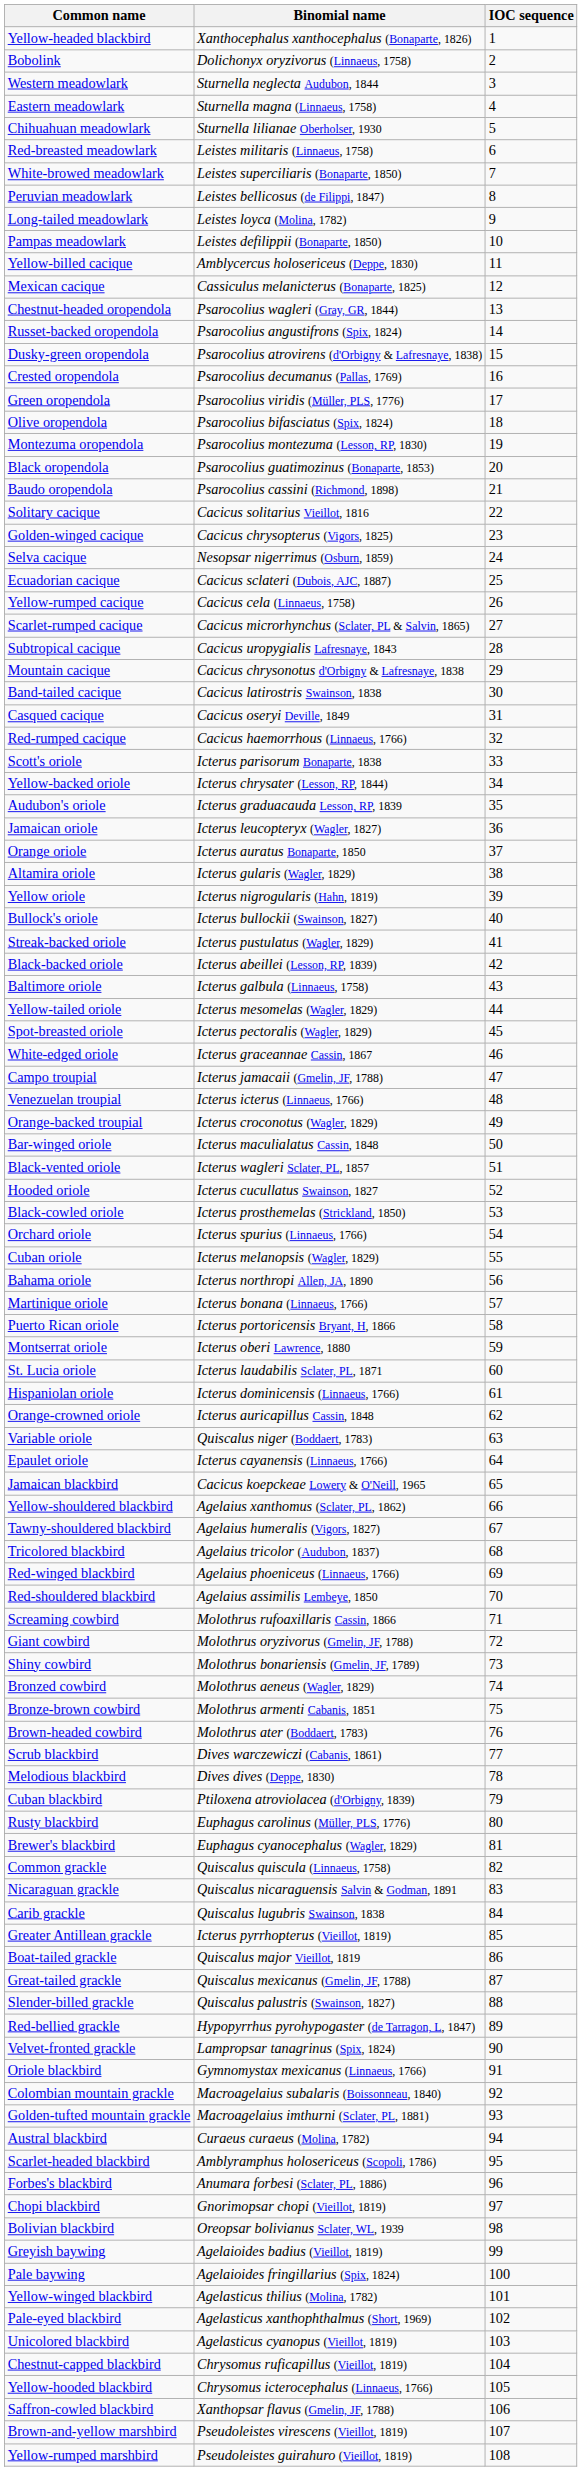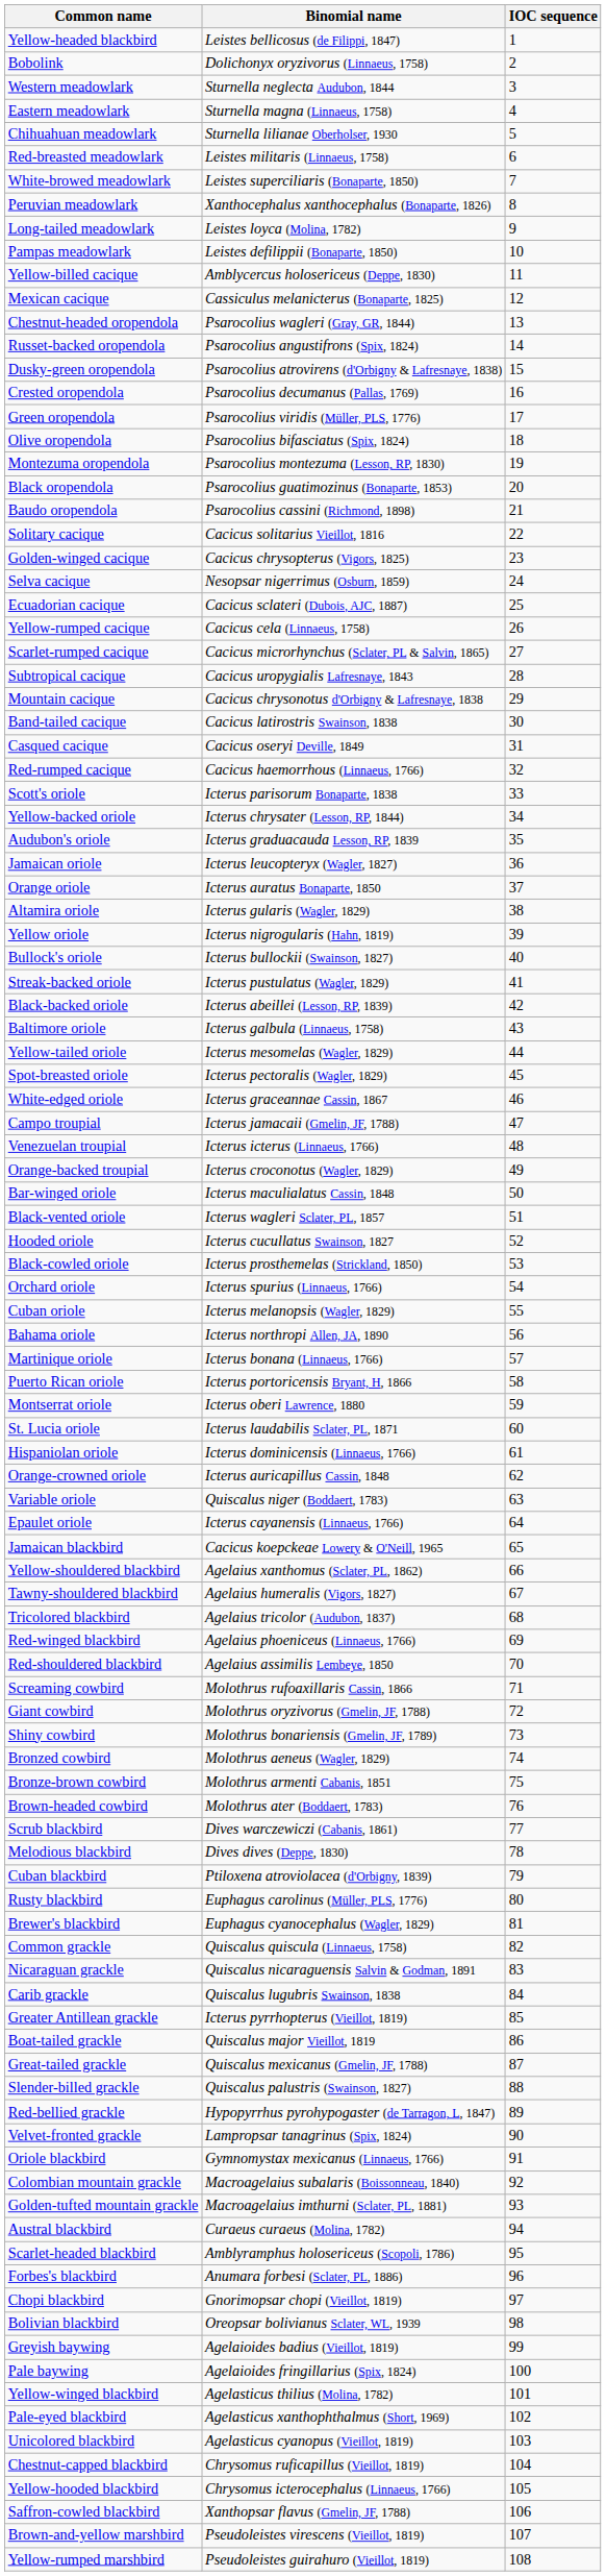 <table class="wikitable sortable">
 <tr>
 <th>Common name</th>
 <th>Binomial name</th>
 <th data-sort-typan"number">IOC sequence</th>
 </tr>
 <tr>
 <td><a href='#'>Yellow-headed blackbird</a></td>
-<td><em>Xanthocephalus xanthocephalus</em> <small>(<a href='#'>Bonaparte</a>, 1826)</small></td>
+<td><em>Leistes bellicosus</em> <small>(<a href='#'>de Filippi</a>, 1847)</small></td>
 <td>1</td>
 </tr>
 <tr>
 <td><a href='#'>Bobolink</a></td>
 <td><em>Dolichonyx oryzivorus</em> <small>(<a href='#'>Linnaeus</a>, 1758)</small></td>
 <td>2</td>
 </tr>
 <tr>
 <td><a href='#'>Western meadowlark</a></td>
 <td><em>Sturnella neglecta</em> <small><a href='#'>Audubon</a>, 1844</small></td>
 <td>3</td>
 </tr>
 <tr>
 <td><a href='#'>Eastern meadowlark</a></td>
 <td><em>Sturnella magna</em> <small>(<a href='#'>Linnaeus</a>, 1758)</small></td>
 <td>4</td>
 </tr>
 <tr>
 <td><a href='#'>Chihuahuan meadowlark</a></td>
 <td><em>Sturnella lilianae</em> <small><a href='#'>Oberholser</a>, 1930</small></td>
 <td>5</td>
 </tr>
 <tr>
 <td><a href='#'>Red-breasted meadowlark</a></td>
 <td><em>Leistes militaris</em> <small>(<a href='#'>Linnaeus</a>, 1758)</small></td>
 <td>6</td>
 </tr>
 <tr>
 <td><a href='#'>White-browed meadowlark</a></td>
 <td><em>Leistes superciliaris</em> <small>(<a href='#'>Bonaparte</a>, 1850)</small></td>
 <td>7</td>
 </tr>
 <tr>
 <td><a href='#'>Peruvian meadowlark</a></td>
-<td><em>Leistes bellicosus</em> <small>(<a href='#'>de Filippi</a>, 1847)</small></td>
+<td><em>Xanthocephalus xanthocephalus</em> <small>(<a href='#'>Bonaparte</a>, 1826)</small></td>
 <td>8</td>
 </tr>
 <tr>
 <td><a href='#'>Long-tailed meadowlark</a></td>
 <td><em>Leistes loyca</em> <small>(<a href='#'>Molina</a>, 1782)</small></td>
 <td>9</td>
 </tr>
 <tr>
 <td><a href='#'>Pampas meadowlark</a></td>
 <td><em>Leistes defilippii</em> <small>(<a href='#'>Bonaparte</a>, 1850)</small></td>
 <td>10</td>
 </tr>
 <tr>
 <td><a href='#'>Yellow-billed cacique</a></td>
 <td><em>Amblycercus holosericeus</em> <small>(<a href='#'>Deppe</a>, 1830)</small></td>
 <td>11</td>
 </tr>
 <tr>
 <td><a href='#'>Mexican cacique</a></td>
 <td><em>Cassiculus melanicterus</em> <small>(<a href='#'>Bonaparte</a>, 1825)</small></td>
 <td>12</td>
 </tr>
 <tr>
 <td><a href='#'>Chestnut-headed oropendola</a></td>
 <td><em>Psarocolius wagleri</em> <small>(<a href='#'>Gray, GR</a>, 1844)</small></td>
 <td>13</td>
 </tr>
 <tr>
 <td><a href='#'>Russet-backed oropendola</a></td>
 <td><em>Psarocolius angustifrons</em> <small>(<a href='#'>Spix</a>, 1824)</small></td>
 <td>14</td>
 </tr>
 <tr>
 <td><a href='#'>Dusky-green oropendola</a></td>
 <td><em>Psarocolius atrovirens</em> <small>(<a href='#'>d'Orbigny</a> & <a href='#'>Lafresnaye</a>, 1838)</small></td>
 <td>15</td>
 </tr>
 <tr>
 <td><a href='#'>Crested oropendola</a></td>
 <td><em>Psarocolius decumanus</em> <small>(<a href='#'>Pallas</a>, 1769)</small></td>
 <td>16</td>
 </tr>
 <tr>
 <td><a href='#'>Green oropendola</a></td>
 <td><em>Psarocolius viridis</em> <small>(<a href='#'>Müller, PLS</a>, 1776)</small></td>
 <td>17</td>
 </tr>
 <tr>
 <td><a href='#'>Olive oropendola</a></td>
 <td><em>Psarocolius bifasciatus</em> <small>(<a href='#'>Spix</a>, 1824)</small></td>
 <td>18</td>
 </tr>
 <tr>
 <td><a href='#'>Montezuma oropendola</a></td>
 <td><em>Psarocolius montezuma</em> <small>(<a href='#'>Lesson, RP</a>, 1830)</small></td>
 <td>19</td>
 </tr>
 <tr>
 <td><a href='#'>Black oropendola</a></td>
 <td><em>Psarocolius guatimozinus</em> <small>(<a href='#'>Bonaparte</a>, 1853)</small></td>
 <td>20</td>
 </tr>
 <tr>
 <td><a href='#'>Baudo oropendola</a></td>
 <td><em>Psarocolius cassini</em> <small>(<a href='#'>Richmond</a>, 1898)</small></td>
 <td>21</td>
 </tr>
 <tr>
 <td><a href='#'>Solitary cacique</a></td>
 <td><em>Cacicus solitarius</em> <small><a href='#'>Vieillot</a>, 1816</small></td>
 <td>22</td>
 </tr>
 <tr>
 <td><a href='#'>Golden-winged cacique</a></td>
 <td><em>Cacicus chrysopterus</em> <small>(<a href='#'>Vigors</a>, 1825)</small></td>
 <td>23</td>
 </tr>
 <tr>
 <td><a href='#'>Selva cacique</a></td>
 <td><em>Nesopsar nigerrimus</em> <small>(<a href='#'>Osburn</a>, 1859)</small></td>
 <td>24</td>
 </tr>
 <tr>
 <td><a href='#'>Ecuadorian cacique</a></td>
 <td><em>Cacicus sclateri</em> <small>(<a href='#'>Dubois, AJC</a>, 1887)</small></td>
 <td>25</td>
 </tr>
 <tr>
 <td><a href='#'>Yellow-rumped cacique</a></td>
 <td><em>Cacicus cela</em> <small>(<a href='#'>Linnaeus</a>, 1758)</small></td>
 <td>26</td>
 </tr>
 <tr>
 <td><a href='#'>Scarlet-rumped cacique</a></td>
 <td><em>Cacicus microrhynchus</em> <small>(<a href='#'>Sclater, PL</a> & <a href='#'>Salvin</a>, 1865)</small></td>
 <td>27</td>
 </tr>
 <tr>
 <td><a href='#'>Subtropical cacique</a></td>
 <td><em>Cacicus uropygialis</em> <small><a href='#'>Lafresnaye</a>, 1843</small></td>
 <td>28</td>
 </tr>
 <tr>
 <td><a href='#'>Mountain cacique</a></td>
 <td><em>Cacicus chrysonotus</em> <small><a href='#'>d'Orbigny</a> & <a href='#'>Lafresnaye</a>, 1838</small></td>
 <td>29</td>
 </tr>
 <tr>
 <td><a href='#'>Band-tailed cacique</a></td>
 <td><em>Cacicus latirostris</em> <small><a href='#'>Swainson</a>, 1838</small></td>
 <td>30</td>
 </tr>
 <tr>
 <td><a href='#'>Casqued cacique</a></td>
 <td><em>Cacicus oseryi</em> <small><a href='#'>Deville</a>, 1849</small></td>
 <td>31</td>
 </tr>
 <tr>
 <td><a href='#'>Red-rumped cacique</a></td>
 <td><em>Cacicus haemorrhous</em> <small>(<a href='#'>Linnaeus</a>, 1766)</small></td>
 <td>32</td>
 </tr>
 <tr>
 <td><a href='#'>Scott's oriole</a></td>
 <td><em>Icterus parisorum</em> <small><a href='#'>Bonaparte</a>, 1838</small></td>
 <td>33</td>
 </tr>
 <tr>
 <td><a href='#'>Yellow-backed oriole</a></td>
 <td><em>Icterus chrysater</em> <small>(<a href='#'>Lesson, RP</a>, 1844)</small></td>
 <td>34</td>
 </tr>
 <tr>
 <td><a href='#'>Audubon's oriole</a></td>
 <td><em>Icterus graduacauda</em> <small><a href='#'>Lesson, RP</a>, 1839</small></td>
 <td>35</td>
 </tr>
 <tr>
 <td><a href='#'>Jamaican oriole</a></td>
 <td><em>Icterus leucopteryx</em> <small>(<a href='#'>Wagler</a>, 1827)</small></td>
 <td>36</td>
 </tr>
 <tr>
 <td><a href='#'>Orange oriole</a></td>
 <td><em>Icterus auratus</em> <small><a href='#'>Bonaparte</a>, 1850</small></td>
 <td>37</td>
 </tr>
 <tr>
 <td><a href='#'>Altamira oriole</a></td>
 <td><em>Icterus gularis</em> <small>(<a href='#'>Wagler</a>, 1829)</small></td>
 <td>38</td>
 </tr>
 <tr>
 <td><a href='#'>Yellow oriole</a></td>
 <td><em>Icterus nigrogularis</em> <small>(<a href='#'>Hahn</a>, 1819)</small></td>
 <td>39</td>
 </tr>
 <tr>
 <td><a href='#'>Bullock's oriole</a></td>
 <td><em>Icterus bullockii</em> <small>(<a href='#'>Swainson</a>, 1827)</small></td>
 <td>40</td>
 </tr>
 <tr>
 <td><a href='#'>Streak-backed oriole</a></td>
 <td><em>Icterus pustulatus</em> <small>(<a href='#'>Wagler</a>, 1829)</small></td>
 <td>41</td>
 </tr>
 <tr>
 <td><a href='#'>Black-backed oriole</a></td>
 <td><em>Icterus abeillei</em> <small>(<a href='#'>Lesson, RP</a>, 1839)</small></td>
 <td>42</td>
 </tr>
 <tr>
 <td><a href='#'>Baltimore oriole</a></td>
 <td><em>Icterus galbula</em> <small>(<a href='#'>Linnaeus</a>, 1758)</small></td>
 <td>43</td>
 </tr>
 <tr>
 <td><a href='#'>Yellow-tailed oriole</a></td>
 <td><em>Icterus mesomelas</em> <small>(<a href='#'>Wagler</a>, 1829)</small></td>
 <td>44</td>
 </tr>
 <tr>
 <td><a href='#'>Spot-breasted oriole</a></td>
 <td><em>Icterus pectoralis</em> <small>(<a href='#'>Wagler</a>, 1829)</small></td>
 <td>45</td>
 </tr>
 <tr>
 <td><a href='#'>White-edged oriole</a></td>
 <td><em>Icterus graceannae</em> <small><a href='#'>Cassin</a>, 1867</small></td>
 <td>46</td>
 </tr>
 <tr>
 <td><a href='#'>Campo troupial</a></td>
 <td><em>Icterus jamacaii</em> <small>(<a href='#'>Gmelin, JF</a>, 1788)</small></td>
 <td>47</td>
 </tr>
 <tr>
 <td><a href='#'>Venezuelan troupial</a></td>
 <td><em>Icterus icterus</em> <small>(<a href='#'>Linnaeus</a>, 1766)</small></td>
 <td>48</td>
 </tr>
 <tr>
 <td><a href='#'>Orange-backed troupial</a></td>
 <td><em>Icterus croconotus</em> <small>(<a href='#'>Wagler</a>, 1829)</small></td>
 <td>49</td>
 </tr>
 <tr>
 <td><a href='#'>Bar-winged oriole</a></td>
 <td><em>Icterus maculialatus</em> <small><a href='#'>Cassin</a>, 1848</small></td>
 <td>50</td>
 </tr>
 <tr>
 <td><a href='#'>Black-vented oriole</a></td>
 <td><em>Icterus wagleri</em> <small><a href='#'>Sclater, PL</a>, 1857</small></td>
 <td>51</td>
 </tr>
 <tr>
 <td><a href='#'>Hooded oriole</a></td>
 <td><em>Icterus cucullatus</em> <small><a href='#'>Swainson</a>, 1827</small></td>
 <td>52</td>
 </tr>
 <tr>
 <td><a href='#'>Black-cowled oriole</a></td>
 <td><em>Icterus prosthemelas</em> <small>(<a href='#'>Strickland</a>, 1850)</small></td>
 <td>53</td>
 </tr>
 <tr>
 <td><a href='#'>Orchard oriole</a></td>
 <td><em>Icterus spurius</em> <small>(<a href='#'>Linnaeus</a>, 1766)</small></td>
 <td>54</td>
 </tr>
 <tr>
 <td><a href='#'>Cuban oriole</a></td>
 <td><em>Icterus melanopsis</em> <small>(<a href='#'>Wagler</a>, 1829)</small></td>
 <td>55</td>
 </tr>
 <tr>
 <td><a href='#'>Bahama oriole</a></td>
 <td><em>Icterus northropi</em> <small><a href='#'>Allen, JA</a>, 1890</small></td>
 <td>56</td>
 </tr>
 <tr>
 <td><a href='#'>Martinique oriole</a></td>
 <td><em>Icterus bonana</em> <small>(<a href='#'>Linnaeus</a>, 1766)</small></td>
 <td>57</td>
 </tr>
 <tr>
 <td><a href='#'>Puerto Rican oriole</a></td>
 <td><em>Icterus portoricensis</em> <small><a href='#'>Bryant, H</a>, 1866</small></td>
 <td>58</td>
 </tr>
 <tr>
 <td><a href='#'>Montserrat oriole</a></td>
 <td><em>Icterus oberi</em> <small><a href='#'>Lawrence</a>, 1880</small></td>
 <td>59</td>
 </tr>
 <tr>
 <td><a href='#'>St. Lucia oriole</a></td>
 <td><em>Icterus laudabilis</em> <small><a href='#'>Sclater, PL</a>, 1871</small></td>
 <td>60</td>
 </tr>
 <tr>
 <td><a href='#'>Hispaniolan oriole</a></td>
 <td><em>Icterus dominicensis</em> <small>(<a href='#'>Linnaeus</a>, 1766)</small></td>
 <td>61</td>
 </tr>
 <tr>
 <td><a href='#'>Orange-crowned oriole</a></td>
 <td><em>Icterus auricapillus</em> <small><a href='#'>Cassin</a>, 1848</small></td>
 <td>62</td>
 </tr>
 <tr>
 <td><a href='#'>Variable oriole</a></td>
 <td><em>Quiscalus niger</em> <small>(<a href='#'>Boddaert</a>, 1783)</small></td>
 <td>63</td>
 </tr>
 <tr>
 <td><a href='#'>Epaulet oriole</a></td>
 <td><em>Icterus cayanensis</em> <small>(<a href='#'>Linnaeus</a>, 1766)</small></td>
 <td>64</td>
 </tr>
 <tr>
 <td><a href='#'>Jamaican blackbird</a></td>
 <td><em>Cacicus koepckeae</em> <small><a href='#'>Lowery</a> & <a href='#'>O'Neill</a>, 1965</small></td>
 <td>65</td>
 </tr>
 <tr>
 <td><a href='#'>Yellow-shouldered blackbird</a></td>
 <td><em>Agelaius xanthomus</em> <small>(<a href='#'>Sclater, PL</a>, 1862)</small></td>
 <td>66</td>
 </tr>
 <tr>
 <td><a href='#'>Tawny-shouldered blackbird</a></td>
 <td><em>Agelaius humeralis</em> <small>(<a href='#'>Vigors</a>, 1827)</small></td>
 <td>67</td>
 </tr>
 <tr>
 <td><a href='#'>Tricolored blackbird</a></td>
 <td><em>Agelaius tricolor</em> <small>(<a href='#'>Audubon</a>, 1837)</small></td>
 <td>68</td>
 </tr>
 <tr>
 <td><a href='#'>Red-winged blackbird</a></td>
 <td><em>Agelaius phoeniceus</em> <small>(<a href='#'>Linnaeus</a>, 1766)</small></td>
 <td>69</td>
 </tr>
 <tr>
 <td><a href='#'>Red-shouldered blackbird</a></td>
 <td><em>Agelaius assimilis</em> <small><a href='#'>Lembeye</a>, 1850</small></td>
 <td>70</td>
 </tr>
 <tr>
 <td><a href='#'>Screaming cowbird</a></td>
 <td><em>Molothrus rufoaxillaris</em> <small><a href='#'>Cassin</a>, 1866</small></td>
 <td>71</td>
 </tr>
 <tr>
 <td><a href='#'>Giant cowbird</a></td>
 <td><em>Molothrus oryzivorus</em> <small>(<a href='#'>Gmelin, JF</a>, 1788)</small></td>
 <td>72</td>
 </tr>
 <tr>
 <td><a href='#'>Shiny cowbird</a></td>
 <td><em>Molothrus bonariensis</em> <small>(<a href='#'>Gmelin, JF</a>, 1789)</small></td>
 <td>73</td>
 </tr>
 <tr>
 <td><a href='#'>Bronzed cowbird</a></td>
 <td><em>Molothrus aeneus</em> <small>(<a href='#'>Wagler</a>, 1829)</small></td>
 <td>74</td>
 </tr>
 <tr>
 <td><a href='#'>Bronze-brown cowbird</a></td>
 <td><em>Molothrus armenti</em> <small><a href='#'>Cabanis</a>, 1851</small></td>
 <td>75</td>
 </tr>
 <tr>
 <td><a href='#'>Brown-headed cowbird</a></td>
 <td><em>Molothrus ater</em> <small>(<a href='#'>Boddaert</a>, 1783)</small></td>
 <td>76</td>
 </tr>
 <tr>
 <td><a href='#'>Scrub blackbird</a></td>
 <td><em>Dives warczewiczi</em> <small>(<a href='#'>Cabanis</a>, 1861)</small></td>
 <td>77</td>
 </tr>
 <tr>
 <td><a href='#'>Melodious blackbird</a></td>
 <td><em>Dives dives</em> <small>(<a href='#'>Deppe</a>, 1830)</small></td>
 <td>78</td>
 </tr>
 <tr>
 <td><a href='#'>Cuban blackbird</a></td>
 <td><em>Ptiloxena atroviolacea</em> <small>(<a href='#'>d'Orbigny</a>, 1839)</small></td>
 <td>79</td>
 </tr>
 <tr>
 <td><a href='#'>Rusty blackbird</a></td>
 <td><em>Euphagus carolinus</em> <small>(<a href='#'>Müller, PLS</a>, 1776)</small></td>
 <td>80</td>
 </tr>
 <tr>
 <td><a href='#'>Brewer's blackbird</a></td>
 <td><em>Euphagus cyanocephalus</em> <small>(<a href='#'>Wagler</a>, 1829)</small></td>
 <td>81</td>
 </tr>
 <tr>
 <td><a href='#'>Common grackle</a></td>
 <td><em>Quiscalus quiscula</em> <small>(<a href='#'>Linnaeus</a>, 1758)</small></td>
 <td>82</td>
 </tr>
 <tr>
 <td><a href='#'>Nicaraguan grackle</a></td>
 <td><em>Quiscalus nicaraguensis</em> <small><a href='#'>Salvin</a> & <a href='#'>Godman</a>, 1891</small></td>
 <td>83</td>
 </tr>
 <tr>
 <td><a href='#'>Carib grackle</a></td>
 <td><em>Quiscalus lugubris</em> <small><a href='#'>Swainson</a>, 1838</small></td>
 <td>84</td>
 </tr>
 <tr>
 <td><a href='#'>Greater Antillean grackle</a></td>
 <td><em>Icterus pyrrhopterus</em> <small>(<a href='#'>Vieillot</a>, 1819)</small></td>
 <td>85</td>
 </tr>
 <tr>
 <td><a href='#'>Boat-tailed grackle</a></td>
 <td><em>Quiscalus major</em> <small><a href='#'>Vieillot</a>, 1819</small></td>
 <td>86</td>
 </tr>
 <tr>
 <td><a href='#'>Great-tailed grackle</a></td>
 <td><em>Quiscalus mexicanus</em> <small>(<a href='#'>Gmelin, JF</a>, 1788)</small></td>
 <td>87</td>
 </tr>
 <tr>
 <td><a href='#'>Slender-billed grackle</a></td>
 <td><em>Quiscalus palustris</em> <small>(<a href='#'>Swainson</a>, 1827)</small></td>
 <td>88</td>
 </tr>
 <tr>
 <td><a href='#'>Red-bellied grackle</a></td>
 <td><em>Hypopyrrhus pyrohypogaster</em> <small>(<a href='#'>de Tarragon, L</a>, 1847)</small></td>
 <td>89</td>
 </tr>
 <tr>
 <td><a href='#'>Velvet-fronted grackle</a></td>
 <td><em>Lampropsar tanagrinus</em> <small>(<a href='#'>Spix</a>, 1824)</small></td>
 <td>90</td>
 </tr>
 <tr>
 <td><a href='#'>Oriole blackbird</a></td>
 <td><em>Gymnomystax mexicanus</em> <small>(<a href='#'>Linnaeus</a>, 1766)</small></td>
 <td>91</td>
 </tr>
 <tr>
 <td><a href='#'>Colombian mountain grackle</a></td>
 <td><em>Macroagelaius subalaris</em> <small>(<a href='#'>Boissonneau</a>, 1840)</small></td>
 <td>92</td>
 </tr>
 <tr>
 <td><a href='#'>Golden-tufted mountain grackle</a></td>
 <td><em>Macroagelaius imthurni</em> <small>(<a href='#'>Sclater, PL</a>, 1881)</small></td>
 <td>93</td>
 </tr>
 <tr>
 <td><a href='#'>Austral blackbird</a></td>
 <td><em>Curaeus curaeus</em> <small>(<a href='#'>Molina</a>, 1782)</small></td>
 <td>94</td>
 </tr>
 <tr>
 <td><a href='#'>Scarlet-headed blackbird</a></td>
 <td><em>Amblyramphus holosericeus</em> <small>(<a href='#'>Scopoli</a>, 1786)</small></td>
 <td>95</td>
 </tr>
 <tr>
 <td><a href='#'>Forbes's blackbird</a></td>
 <td><em>Anumara forbesi</em> <small>(<a href='#'>Sclater, PL</a>, 1886)</small></td>
 <td>96</td>
 </tr>
 <tr>
 <td><a href='#'>Chopi blackbird</a></td>
 <td><em>Gnorimopsar chopi</em> <small>(<a href='#'>Vieillot</a>, 1819)</small></td>
 <td>97</td>
 </tr>
 <tr>
 <td><a href='#'>Bolivian blackbird</a></td>
 <td><em>Oreopsar bolivianus</em> <small><a href='#'>Sclater, WL</a>, 1939</small></td>
 <td>98</td>
 </tr>
 <tr>
 <td><a href='#'>Greyish baywing</a></td>
 <td><em>Agelaioides badius</em> <small>(<a href='#'>Vieillot</a>, 1819)</small></td>
 <td>99</td>
 </tr>
 <tr>
 <td><a href='#'>Pale baywing</a></td>
 <td><em>Agelaioides fringillarius</em> <small>(<a href='#'>Spix</a>, 1824)</small></td>
 <td>100</td>
 </tr>
 <tr>
 <td><a href='#'>Yellow-winged blackbird</a></td>
 <td><em>Agelasticus thilius</em> <small>(<a href='#'>Molina</a>, 1782)</small></td>
 <td>101</td>
 </tr>
 <tr>
 <td><a href='#'>Pale-eyed blackbird</a></td>
 <td><em>Agelasticus xanthophthalmus</em> <small>(<a href='#'>Short</a>, 1969)</small></td>
 <td>102</td>
 </tr>
 <tr>
 <td><a href='#'>Unicolored blackbird</a></td>
 <td><em>Agelasticus cyanopus</em> <small>(<a href='#'>Vieillot</a>, 1819)</small></td>
 <td>103</td>
 </tr>
 <tr>
 <td><a href='#'>Chestnut-capped blackbird</a></td>
 <td><em>Chrysomus ruficapillus</em> <small>(<a href='#'>Vieillot</a>, 1819)</small></td>
 <td>104</td>
 </tr>
 <tr>
 <td><a href='#'>Yellow-hooded blackbird</a></td>
 <td><em>Chrysomus icterocephalus</em> <small>(<a href='#'>Linnaeus</a>, 1766)</small></td>
 <td>105</td>
 </tr>
 <tr>
 <td><a href='#'>Saffron-cowled blackbird</a></td>
 <td><em>Xanthopsar flavus</em> <small>(<a href='#'>Gmelin, JF</a>, 1788)</small></td>
 <td>106</td>
 </tr>
 <tr>
 <td><a href='#'>Brown-and-yellow marshbird</a></td>
 <td><em>Pseudoleistes virescens</em> <small>(<a href='#'>Vieillot</a>, 1819)</small></td>
 <td>107</td>
 </tr>
 <tr>
 <td><a href='#'>Yellow-rumped marshbird</a></td>
 <td><em>Pseudoleistes guirahuro</em> <small>(<a href='#'>Vieillot</a>, 1819)</small></td>
 <td>108</td>
 </tr>
 </table>
